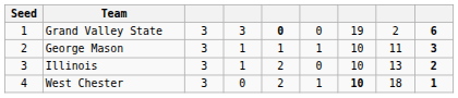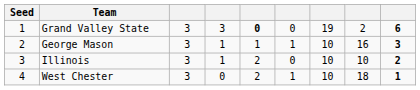 <table class="wikitable" style="text-align:center;">
 <tr>
 <th width=40>Seed</th>
 <th width=165>Team</th>
 <th width=40></th>
 <th width=40></th>
 <th width=40></th>
 <th width=40></th>
 <th width=40></th>
 <th width=40></th>
 <th width=40></th>
 </tr>
 <tr>
 <td>1</td>
 <td style="text-align:left;">Grand Valley State</td>
 <td>3</td>
 <td>3</td>
 <td><strong>0</strong></td>
 <td>0</td>
 <td>19</td>
 <td>2</td>
 <td><strong>6</strong></td>
 </tr>
 <tr>
 <td>2</td>
 <td style="text-align:left;">George Mason</td>
 <td>3</td>
 <td>1</td>
 <td>1</td>
 <td>1</td>
 <td>10</td>
-<td>11</td>
+<td>16</td>
 <td><strong>3</strong></td>
 </tr>
 <tr>
 <td>3</td>
 <td style="text-align:left;">Illinois</td>
 <td>3</td>
 <td>1</td>
 <td>2</td>
 <td>0</td>
 <td>10</td>
-<td>13</td>
+<td>10</td>
 <td><strong>2</strong></td>
 </tr>
 <tr>
 <td>4</td>
 <td style="text-align:left;">West Chester</td>
 <td>3</td>
 <td>0</td>
 <td>2</td>
 <td>1</td>
-<td><strong>10</strong></td>
+<td>10</td>
 <td>18</td>
 <td><strong>1</strong></td>
 </tr>
 </table>
